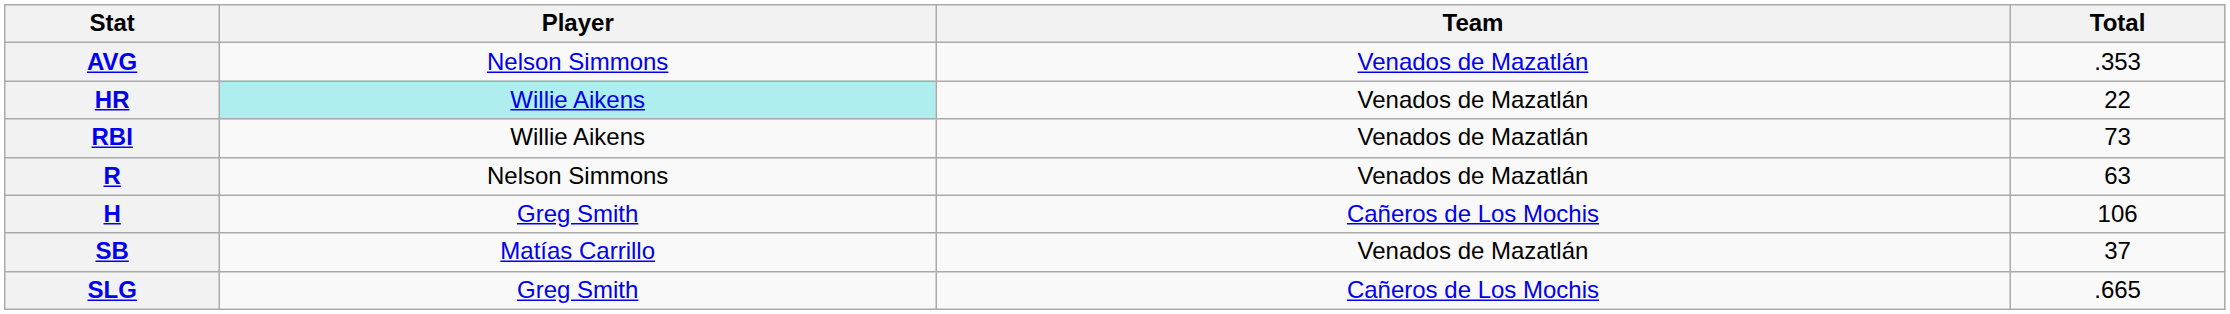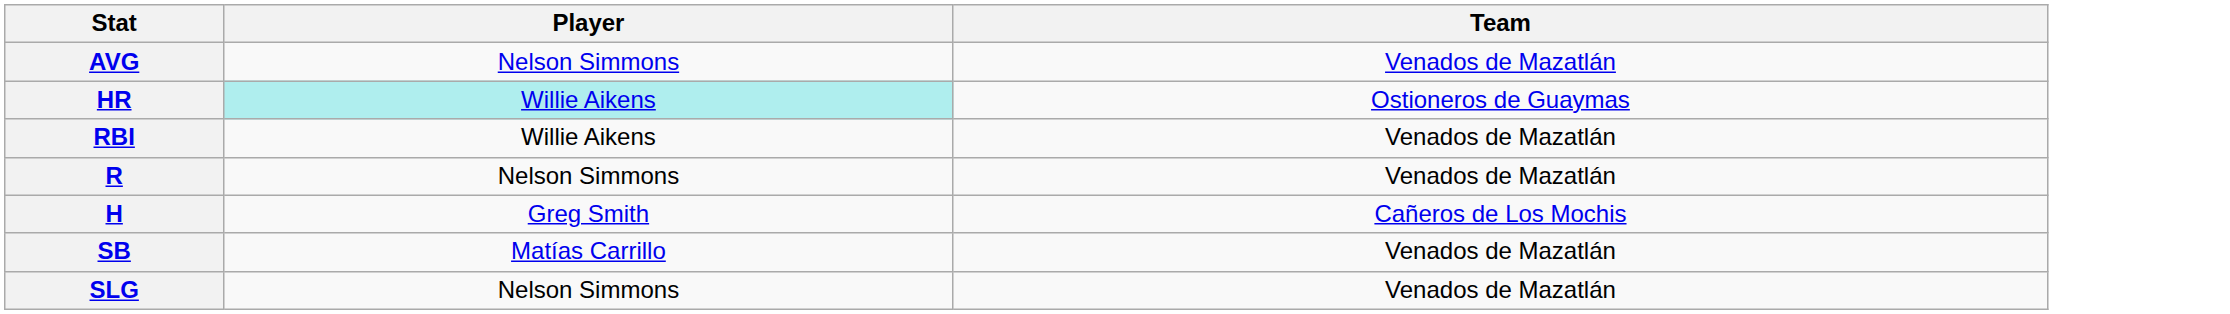 <table class="wikitable" style="text-align:center;">
 <tr>
 <th scope="col" width="3%">Stat</th>
 <th scope="col" width="10%">Player</th>
 <th scope="col" width="15%">Team</th>
-<th scope="col" width="3%">Total</th>
 </tr>
 <tr>
 <th scope="row" style="text-align:center;"><a href='#'>AVG</a></th>
 <td> <a href='#'>Nelson Simmons</a></td>
 <td><a href='#'>Venados de Mazatlán</a></td>
-<td>.353</td>
 </tr>
 <tr>
 <th scope="row" style="text-align:center;"><a href='#'>HR</a></th>
 <td style="background: paleturquoise;"> <a href='#'>Willie Aikens</a></td>
-<td>Venados de Mazatlán</td>
-<td>22</td>
+<td><a href='#'>Ostioneros de Guaymas</a></td>
 </tr>
 <tr>
 <th scope="row" style="text-align:center;"><a href='#'>RBI</a></th>
 <td> Willie Aikens</td>
 <td>Venados de Mazatlán</td>
-<td>73</td>
 </tr>
 <tr>
 <th scope="row" style="text-align:center;"><a href='#'>R</a></th>
 <td> Nelson Simmons</td>
 <td>Venados de Mazatlán</td>
-<td>63</td>
 </tr>
 <tr>
 <th scope="row" style="text-align:center;"><a href='#'>H</a></th>
 <td> <a href='#'>Greg Smith</a></td>
 <td><a href='#'>Cañeros de Los Mochis</a></td>
-<td>106</td>
 </tr>
 <tr>
 <th scope="row" style="text-align:center;"><a href='#'>SB</a></th>
 <td> <a href='#'>Matías Carrillo</a></td>
 <td>Venados de Mazatlán</td>
-<td>37</td>
 </tr>
 <tr>
 <th scope="row" style="text-align:center;"><a href='#'>SLG</a></th>
-<td> <a href='#'>Greg Smith</a></td>
-<td><a href='#'>Cañeros de Los Mochis</a></td>
-<td>.665</td>
+<td> Nelson Simmons</td>
+<td>Venados de Mazatlán</td>
 </tr>
 </table>
